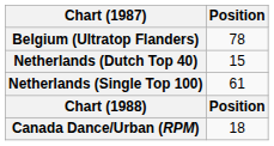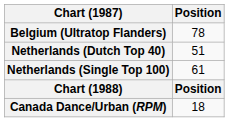 <table class="wikitable sortable plainrowheaders" style="text-align:center">
 <tr>
 <th scope="col">Chart (1987)</th>
 <th scope="col">Position</th>
 </tr>
 <tr>
 <th scope="row">Belgium (Ultratop Flanders)</th>
 <td>78</td>
 </tr>
 <tr>
 <th scope="row">Netherlands (Dutch Top 40)</th>
-<td>15</td>
+<td>51</td>
 </tr>
 <tr>
 <th scope="row">Netherlands (Single Top 100)</th>
 <td>61</td>
 </tr>
 <tr>
 <th scope="col">Chart (1988)</th>
 <th scope="col">Position</th>
 </tr>
 <tr>
 <th scope="row">Canada Dance/Urban (<em>RPM</em>)</th>
 <td>18</td>
 </tr>
 </table>
